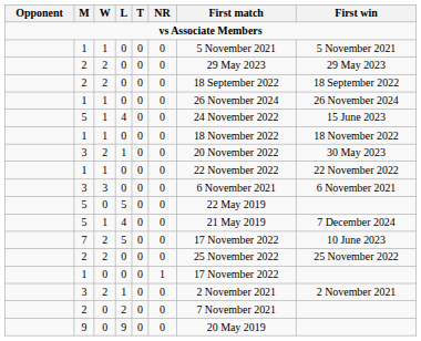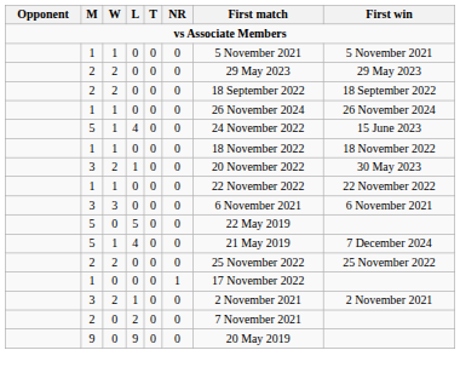 <table class="wikitable" style="text-align: center; width: 600px;">
 <tr>
 <th>Opponent</th>
 <th>M</th>
 <th>W</th>
 <th>L</th>
 <th>T</th>
 <th>NR</th>
 <th>First match</th>
 <th>First win</th>
 </tr>
 <tr>
 <td colspan="8" style="text-align:center;"><strong>vs Associate Members</strong></td>
 </tr>
 <tr>
 <td align=left></td>
 <td>1</td>
 <td>1</td>
 <td>0</td>
 <td>0</td>
 <td>0</td>
 <td>5 November 2021</td>
 <td>5 November 2021</td>
 </tr>
 <tr>
 <td align=left></td>
 <td>2</td>
 <td>2</td>
 <td>0</td>
 <td>0</td>
 <td>0</td>
 <td>29 May 2023</td>
 <td>29 May 2023</td>
 </tr>
 <tr>
 <td align=left></td>
 <td>2</td>
 <td>2</td>
 <td>0</td>
 <td>0</td>
 <td>0</td>
 <td>18 September 2022</td>
 <td>18 September 2022</td>
 </tr>
 <tr>
 <td align=left></td>
 <td>1</td>
 <td>1</td>
 <td>0</td>
 <td>0</td>
 <td>0</td>
 <td>26 November 2024</td>
 <td>26 November 2024</td>
 </tr>
 <tr>
 <td align=left></td>
 <td>5</td>
 <td>1</td>
 <td>4</td>
 <td>0</td>
 <td>0</td>
 <td>24 November 2022</td>
 <td>15 June 2023</td>
 </tr>
 <tr>
 <td align=left></td>
 <td>1</td>
 <td>1</td>
 <td>0</td>
 <td>0</td>
 <td>0</td>
 <td>18 November 2022</td>
 <td>18 November 2022</td>
 </tr>
 <tr>
 <td align=left></td>
 <td>3</td>
 <td>2</td>
 <td>1</td>
 <td>0</td>
 <td>0</td>
 <td>20 November 2022</td>
 <td>30 May 2023</td>
 </tr>
 <tr>
 <td align=left></td>
 <td>1</td>
 <td>1</td>
 <td>0</td>
 <td>0</td>
 <td>0</td>
 <td>22 November 2022</td>
 <td>22 November 2022</td>
 </tr>
 <tr>
 <td align=left></td>
 <td>3</td>
 <td>3</td>
 <td>0</td>
 <td>0</td>
 <td>0</td>
 <td>6 November 2021</td>
 <td>6 November 2021</td>
 </tr>
 <tr>
 <td align=left></td>
 <td>5</td>
 <td>0</td>
 <td>5</td>
 <td>0</td>
 <td>0</td>
 <td>22 May 2019</td>
 <td></td>
 </tr>
 <tr>
 <td align=left></td>
 <td>5</td>
 <td>1</td>
 <td>4</td>
 <td>0</td>
 <td>0</td>
 <td>21 May 2019</td>
 <td>7 December 2024</td>
 </tr>
 <tr>
 <td align=left></td>
-<td>7</td>
-<td>2</td>
-<td>5</td>
-<td>0</td>
-<td>0</td>
-<td>17 November 2022</td>
-<td>10 June 2023</td>
-</tr>
-<tr>
-<td align=left></td>
 <td>2</td>
 <td>2</td>
 <td>0</td>
 <td>0</td>
 <td>0</td>
 <td>25 November 2022</td>
 <td>25 November 2022</td>
 </tr>
 <tr>
 <td align=left></td>
 <td>1</td>
 <td>0</td>
 <td>0</td>
 <td>0</td>
 <td>1</td>
 <td>17 November 2022</td>
 <td></td>
 </tr>
 <tr>
 <td align=left></td>
 <td>3</td>
 <td>2</td>
 <td>1</td>
 <td>0</td>
 <td>0</td>
 <td>2 November 2021</td>
 <td>2 November 2021</td>
 </tr>
 <tr>
 <td align=left></td>
 <td>2</td>
 <td>0</td>
 <td>2</td>
 <td>0</td>
 <td>0</td>
 <td>7 November 2021</td>
 <td></td>
 </tr>
 <tr>
 <td align=left></td>
 <td>9</td>
 <td>0</td>
 <td>9</td>
 <td>0</td>
 <td>0</td>
 <td>20 May 2019</td>
 <td></td>
 </tr>
 </table>
